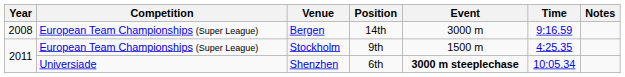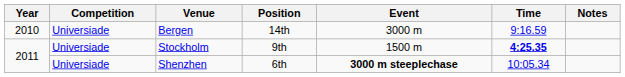 <table class="wikitable" width=65% style="font-size:90%; text-align:center;">
 <tr>
 <th>Year</th>
 <th>Competition</th>
 <th>Venue</th>
 <th>Position</th>
 <th>Event</th>
 <th>Time</th>
 <th>Notes</th>
 </tr>
 <tr>
-<td>2008</td>
-<td align=left><a href='#'>European Team Championships</a> <small>(Super League)</small></td>
+<td>2010</td>
+<td align=left><a href='#'>Universiade</a></td>
 <td align=left> <a href='#'>Bergen</a></td>
 <td>14th</td>
 <td>3000 m</td>
 <td><a href='#'>9:16.59</a></td>
 <td></td>
 </tr>
 <tr>
 <td rowspan=2>2011</td>
-<td align=left><a href='#'>European Team Championships</a> <small>(Super League)</small></td>
+<td align=left><a href='#'>Universiade</a></td>
 <td align=left> <a href='#'>Stockholm</a></td>
 <td>9th</td>
 <td>1500 m</td>
-<td><a href='#'>4:25.35</a></td>
+<td><strong><a href='#'>4:25.35</a></strong></td>
 <td></td>
 </tr>
 <tr>
 <td align=left><a href='#'>Universiade</a></td>
 <td align=left> <a href='#'>Shenzhen</a></td>
 <td>6th</td>
 <td><strong>3000 m steeplechase</strong></td>
 <td><a href='#'>10:05.34</a></td>
 <td></td>
 </tr>
 </table>
